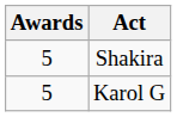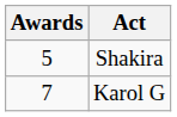 <table class="wikitable" rowspan="2" style="text-align:center;">
 <tr>
 <th scope="col">Awards</th>
 <th scope="col">Act</th>
 </tr>
 <tr>
 <td>5</td>
 <td>Shakira</td>
 </tr>
 <tr>
-<td>5</td>
+<td>7</td>
 <td>Karol G</td>
 </tr>
 </table>
